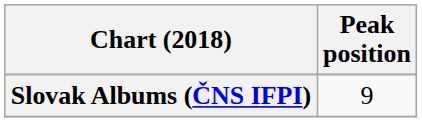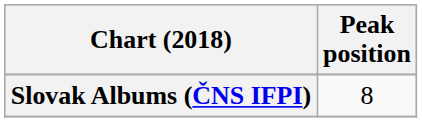 <table class="wikitable sortable plainrowheaders" style="text-align:center">
 <tr>
 <th scope="col">Chart (2018)</th>
 <th scope="col">Peak<br> position</th>
 </tr>
 <tr>
 </tr>
 <tr>
 </tr>
 <tr>
 </tr>
 <tr>
 </tr>
 <tr>
 </tr>
 <tr>
 </tr>
 <tr>
 </tr>
 <tr>
 </tr>
 <tr>
 </tr>
 <tr>
 </tr>
 <tr>
 </tr>
 <tr>
 </tr>
 <tr>
 </tr>
 <tr>
 </tr>
 <tr>
 </tr>
 <tr>
 </tr>
 <tr>
 </tr>
 <tr>
 <th scope="row">Slovak Albums (<a href='#'>ČNS IFPI</a>)</th>
-<td>9</td>
+<td>8</td>
 </tr>
 <tr>
 </tr>
 <tr>
 </tr>
 <tr>
 </tr>
 <tr>
 </tr>
 <tr>
 </tr>
 <tr>
 </tr>
 </table>
